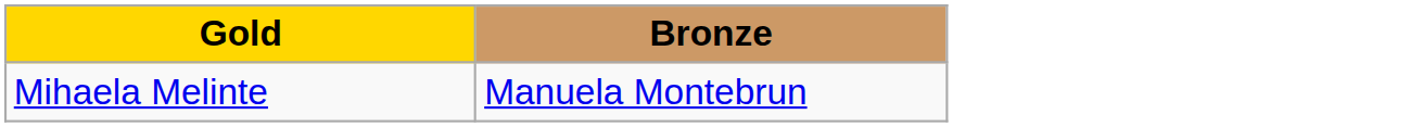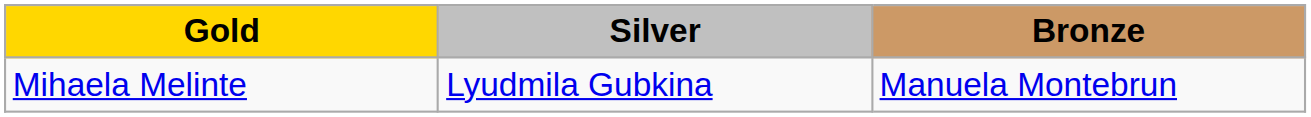 <table class="wikitable" style="text-align:left">
 <tr align="center">
 <td width=200 bgcolor=gold><strong>Gold</strong></td>
+<td width=200 bgcolor=silver><strong>Silver</strong></td>
 <td width=200 bgcolor=CC9966><strong>Bronze</strong></td>
 </tr>
 <tr>
 <td><a href='#'>Mihaela Melinte</a><br><em></em></td>
+<td><a href='#'>Lyudmila Gubkina</a><br><em></em></td>
 <td><a href='#'>Manuela Montebrun</a><br><em></em></td>
 </tr>
 </table>
